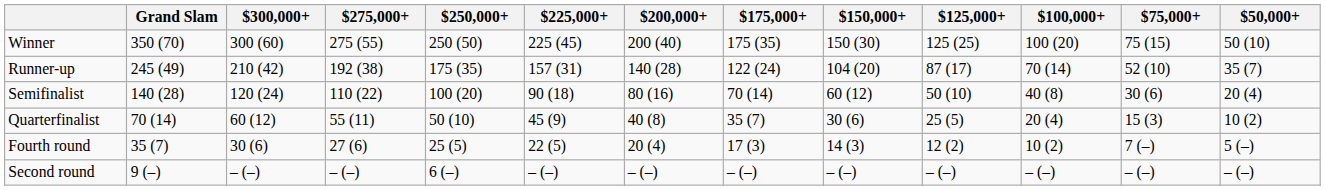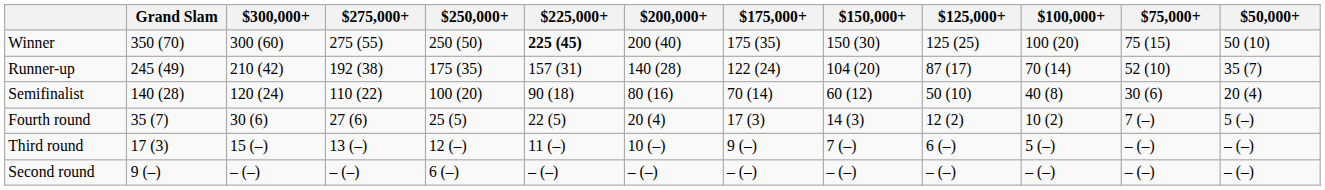 <table class="wikitable" style="font-size:85%;">
 <tr>
 <th width=100></th>
 <th width=80>Grand Slam</th>
 <th width=80>$300,000+</th>
 <th width=80>$275,000+</th>
 <th width=80>$250,000+</th>
 <th width=80>$225,000+</th>
 <th width=80>$200,000+</th>
 <th width=80>$175,000+</th>
 <th width=80>$150,000+</th>
 <th width=80>$125,000+</th>
 <th width=80>$100,000+</th>
 <th width=80>$75,000+</th>
 <th width=80>$50,000+</th>
 </tr>
 <tr>
 <td>Winner</td>
 <td>350 (70)</td>
 <td>300 (60)</td>
 <td>275 (55)</td>
 <td>250 (50)</td>
-<td>225 (45)</td>
+<td><strong>225 (45)</strong></td>
 <td>200 (40)</td>
 <td>175 (35)</td>
 <td>150 (30)</td>
 <td>125 (25)</td>
 <td>100 (20)</td>
 <td>75 (15)</td>
 <td>50 (10)</td>
 </tr>
 <tr>
 <td>Runner-up</td>
 <td>245 (49)</td>
 <td>210 (42)</td>
 <td>192 (38)</td>
 <td>175 (35)</td>
 <td>157 (31)</td>
 <td>140 (28)</td>
 <td>122 (24)</td>
 <td>104 (20)</td>
 <td>87 (17)</td>
 <td>70 (14)</td>
 <td>52 (10)</td>
 <td>35 (7)</td>
 </tr>
 <tr>
 <td>Semifinalist</td>
 <td>140 (28)</td>
 <td>120 (24)</td>
 <td>110 (22)</td>
 <td>100 (20)</td>
 <td>90 (18)</td>
 <td>80 (16)</td>
 <td>70 (14)</td>
 <td>60 (12)</td>
 <td>50 (10)</td>
 <td>40 (8)</td>
 <td>30 (6)</td>
 <td>20 (4)</td>
 </tr>
 <tr>
-<td>Quarterfinalist</td>
-<td>70 (14)</td>
-<td>60 (12)</td>
-<td>55 (11)</td>
-<td>50 (10)</td>
-<td>45 (9)</td>
-<td>40 (8)</td>
-<td>35 (7)</td>
-<td>30 (6)</td>
-<td>25 (5)</td>
-<td>20 (4)</td>
-<td>15 (3)</td>
-<td>10 (2)</td>
-</tr>
-<tr>
 <td>Fourth round</td>
 <td>35 (7)</td>
 <td>30 (6)</td>
 <td>27 (6)</td>
 <td>25 (5)</td>
 <td>22 (5)</td>
 <td>20 (4)</td>
 <td>17 (3)</td>
 <td>14 (3)</td>
 <td>12 (2)</td>
 <td>10 (2)</td>
 <td>7 (–)</td>
 <td>5 (–)</td>
+</tr>
+<tr>
+<td>Third round</td>
+<td>17 (3)</td>
+<td>15 (–)</td>
+<td>13 (–)</td>
+<td>12 (–)</td>
+<td>11 (–)</td>
+<td>10 (–)</td>
+<td>9 (–)</td>
+<td>7 (–)</td>
+<td>6 (–)</td>
+<td>5 (–)</td>
+<td>– (–)</td>
+<td>– (–)</td>
 </tr>
 <tr>
 <td>Second round</td>
 <td>9 (–)</td>
 <td>– (–)</td>
 <td>– (–)</td>
 <td>6 (–)</td>
 <td>– (–)</td>
 <td>– (–)</td>
 <td>– (–)</td>
 <td>– (–)</td>
 <td>– (–)</td>
 <td>– (–)</td>
 <td>– (–)</td>
 <td>– (–)</td>
 </tr>
 </table>
